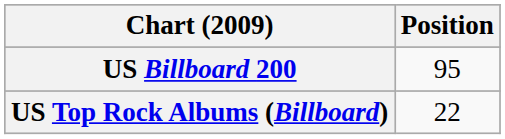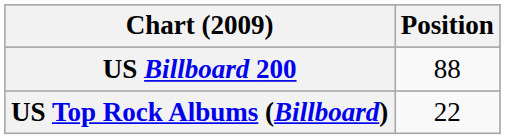 <table class="wikitable plainrowheaders sortable" style="text-align:center;">
 <tr>
 <th>Chart (2009)</th>
 <th>Position</th>
 </tr>
 <tr>
 <th scope="row">US <a href='#'><em>Billboard </em>200</a></th>
-<td>95</td>
+<td>88</td>
 </tr>
 <tr>
 <th scope="row">US <a href='#'>Top Rock Albums</a> (<em><a href='#'>Billboard</a></em>)</th>
 <td>22</td>
 </tr>
 </table>
